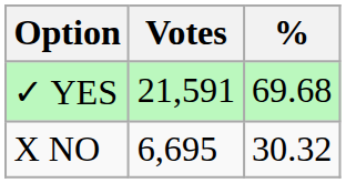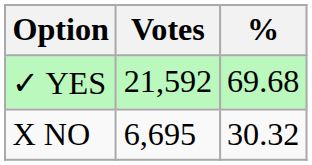 <table class="wikitable">
 <tr>
 <th>Option</th>
 <th>Votes</th>
 <th>%</th>
 </tr>
 <tr>
 <td style=background:#bbf8be>✓ YES</td>
-<td style=background:#bbf8be>21,591</td>
+<td style=background:#bbf8be>21,592</td>
 <td style=background:#bbf8be>69.68</td>
 </tr>
 <tr>
 <td>X NO</td>
 <td>6,695</td>
 <td>30.32</td>
 </tr>
 </table>
